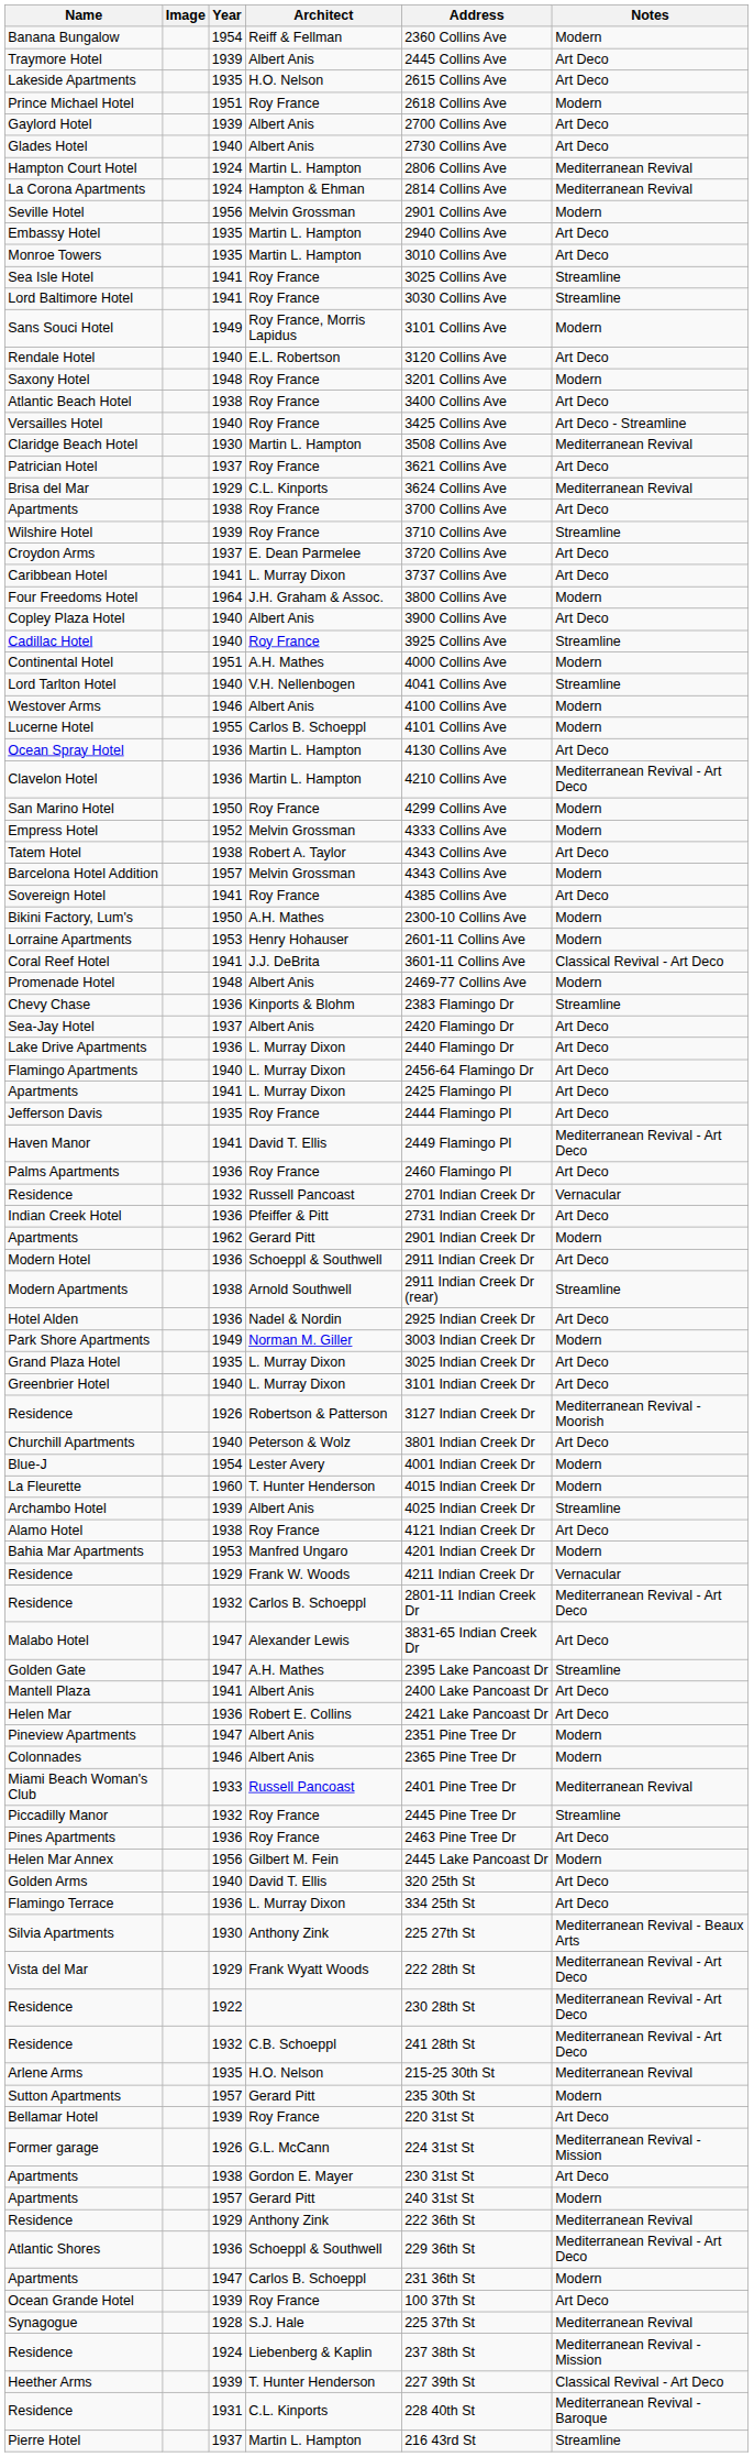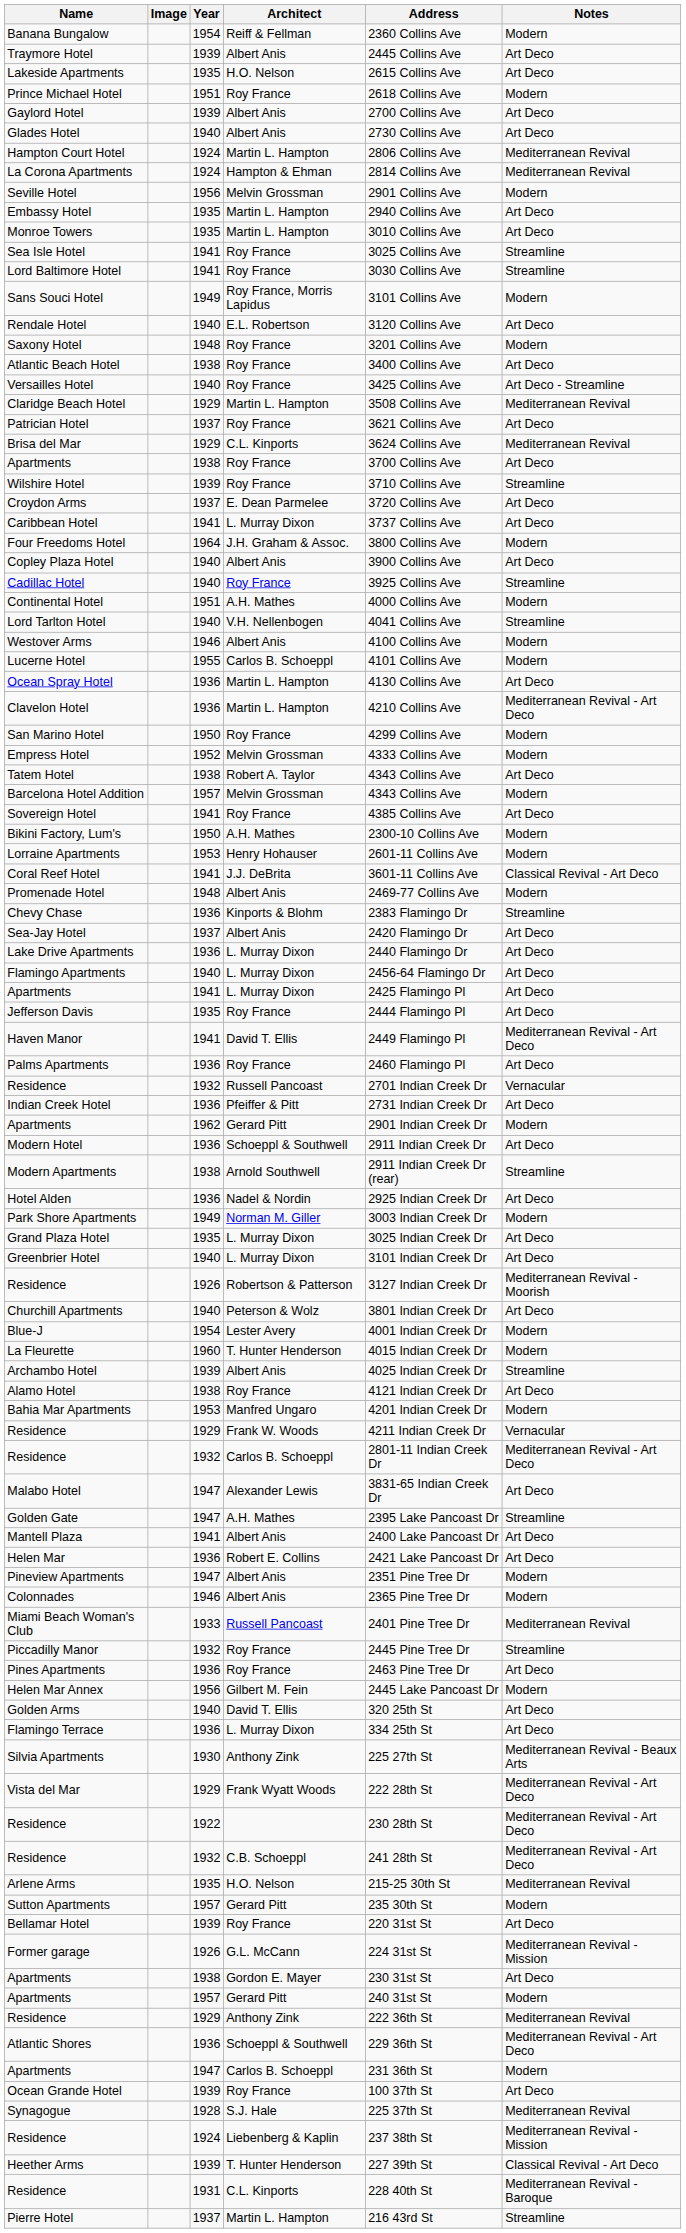 <table class="wikitable sortable">
 <tr>
 <th>Name</th>
 <th class="unsortable">Image</th>
 <th>Year</th>
 <th>Architect</th>
 <th>Address</th>
 <th>Notes</th>
 </tr>
 <tr>
 <td>Banana Bungalow</td>
 <td></td>
 <td>1954</td>
 <td>Reiff & Fellman</td>
 <td>2360	Collins	Ave</td>
 <td>Modern</td>
 </tr>
 <tr>
 <td>Traymore Hotel</td>
 <td></td>
 <td>1939</td>
 <td>Albert Anis</td>
 <td>2445	Collins	Ave</td>
 <td>Art Deco</td>
 </tr>
 <tr>
 <td>Lakeside Apartments</td>
 <td></td>
 <td>1935</td>
 <td>H.O. Nelson</td>
 <td>2615	Collins	Ave</td>
 <td>Art Deco</td>
 </tr>
 <tr>
 <td>Prince Michael Hotel</td>
 <td></td>
 <td>1951</td>
 <td>Roy France</td>
 <td>2618	Collins	Ave</td>
 <td>Modern</td>
 </tr>
 <tr>
 <td>Gaylord Hotel</td>
 <td></td>
 <td>1939</td>
 <td>Albert Anis</td>
 <td>2700	Collins	Ave</td>
 <td>Art Deco</td>
 </tr>
 <tr>
 <td>Glades Hotel</td>
 <td></td>
 <td>1940</td>
 <td>Albert Anis</td>
 <td>2730	Collins	Ave</td>
 <td>Art Deco</td>
 </tr>
 <tr>
 <td>Hampton Court Hotel</td>
 <td></td>
 <td>1924</td>
 <td>Martin L. Hampton</td>
 <td>2806	Collins	Ave</td>
 <td>Mediterranean Revival</td>
 </tr>
 <tr>
 <td>La Corona Apartments</td>
 <td></td>
 <td>1924</td>
 <td>Hampton & Ehman</td>
 <td>2814	Collins	Ave</td>
 <td>Mediterranean Revival</td>
 </tr>
 <tr>
 <td>Seville Hotel</td>
 <td></td>
 <td>1956</td>
 <td>Melvin Grossman</td>
 <td>2901	Collins	Ave</td>
 <td>Modern</td>
 </tr>
 <tr>
 <td>Embassy Hotel</td>
 <td></td>
 <td>1935</td>
 <td>Martin L. Hampton</td>
 <td>2940	Collins	Ave</td>
 <td>Art Deco</td>
 </tr>
 <tr>
 <td>Monroe Towers</td>
 <td></td>
 <td>1935</td>
 <td>Martin L. Hampton</td>
 <td>3010	Collins	Ave</td>
 <td>Art Deco</td>
 </tr>
 <tr>
 <td>Sea Isle Hotel</td>
 <td></td>
 <td>1941</td>
 <td>Roy France</td>
 <td>3025	Collins	Ave</td>
 <td>Streamline</td>
 </tr>
 <tr>
 <td>Lord Baltimore Hotel</td>
 <td></td>
 <td>1941</td>
 <td>Roy France</td>
 <td>3030	Collins	Ave</td>
 <td>Streamline</td>
 </tr>
 <tr>
 <td>Sans Souci Hotel</td>
 <td></td>
 <td>1949</td>
 <td>Roy France, Morris Lapidus</td>
 <td>3101	Collins	Ave</td>
 <td>Modern</td>
 </tr>
 <tr>
 <td>Rendale Hotel</td>
 <td></td>
 <td>1940</td>
 <td>E.L. Robertson</td>
 <td>3120	Collins	Ave</td>
 <td>Art Deco</td>
 </tr>
 <tr>
 <td>Saxony Hotel</td>
 <td></td>
 <td>1948</td>
 <td>Roy France</td>
 <td>3201	Collins	Ave</td>
 <td>Modern</td>
 </tr>
 <tr>
 <td>Atlantic Beach Hotel</td>
 <td></td>
 <td>1938</td>
 <td>Roy France</td>
 <td>3400	Collins	Ave</td>
 <td>Art Deco</td>
 </tr>
 <tr>
 <td>Versailles Hotel</td>
 <td></td>
 <td>1940</td>
 <td>Roy France</td>
 <td>3425	Collins	Ave</td>
 <td>Art Deco - Streamline</td>
 </tr>
 <tr>
 <td>Claridge Beach Hotel</td>
 <td></td>
-<td>1930</td>
+<td>1929</td>
 <td>Martin L. Hampton</td>
 <td>3508	Collins	Ave</td>
 <td>Mediterranean Revival</td>
 </tr>
 <tr>
 <td>Patrician Hotel</td>
 <td></td>
 <td>1937</td>
 <td>Roy France</td>
 <td>3621	Collins	Ave</td>
 <td>Art Deco</td>
 </tr>
 <tr>
 <td>Brisa del Mar</td>
 <td></td>
 <td>1929</td>
 <td>C.L. Kinports</td>
 <td>3624	Collins	Ave</td>
 <td>Mediterranean Revival</td>
 </tr>
 <tr>
 <td>Apartments</td>
 <td></td>
 <td>1938</td>
 <td>Roy France</td>
 <td>3700	Collins	Ave</td>
 <td>Art Deco</td>
 </tr>
 <tr>
 <td>Wilshire Hotel</td>
 <td></td>
 <td>1939</td>
 <td>Roy France</td>
 <td>3710	Collins	Ave</td>
 <td>Streamline</td>
 </tr>
 <tr>
 <td>Croydon Arms</td>
 <td></td>
 <td>1937</td>
 <td>E. Dean Parmelee</td>
 <td>3720	Collins	Ave</td>
 <td>Art Deco</td>
 </tr>
 <tr>
 <td>Caribbean Hotel</td>
 <td></td>
 <td>1941</td>
 <td>L. Murray Dixon</td>
 <td>3737	Collins	Ave</td>
 <td>Art Deco</td>
 </tr>
 <tr>
 <td>Four Freedoms Hotel</td>
 <td></td>
 <td>1964</td>
 <td>J.H. Graham & Assoc.</td>
 <td>3800	Collins	Ave</td>
 <td>Modern</td>
 </tr>
 <tr>
 <td>Copley Plaza Hotel</td>
 <td></td>
 <td>1940</td>
 <td>Albert Anis</td>
 <td>3900	Collins	Ave</td>
 <td>Art Deco</td>
 </tr>
 <tr>
 <td><a href='#'>Cadillac Hotel</a></td>
 <td></td>
 <td>1940</td>
 <td><a href='#'>Roy France</a></td>
 <td>3925	Collins	Ave</td>
 <td>Streamline</td>
 </tr>
 <tr>
 <td>Continental Hotel</td>
 <td></td>
 <td>1951</td>
 <td>A.H. Mathes</td>
 <td>4000	Collins	Ave</td>
 <td>Modern</td>
 </tr>
 <tr>
 <td>Lord Tarlton Hotel</td>
 <td></td>
 <td>1940</td>
 <td>V.H. Nellenbogen</td>
 <td>4041	Collins	Ave</td>
 <td>Streamline</td>
 </tr>
 <tr>
 <td>Westover Arms</td>
 <td></td>
 <td>1946</td>
 <td>Albert Anis</td>
 <td>4100	Collins	Ave</td>
 <td>Modern</td>
 </tr>
 <tr>
 <td>Lucerne Hotel</td>
 <td></td>
 <td>1955</td>
 <td>Carlos B. Schoeppl</td>
 <td>4101	Collins	Ave</td>
 <td>Modern</td>
 </tr>
 <tr>
 <td><a href='#'>Ocean Spray Hotel</a></td>
 <td></td>
 <td>1936</td>
 <td>Martin L. Hampton</td>
 <td>4130	Collins	Ave</td>
 <td>Art Deco</td>
 </tr>
 <tr>
 <td>Clavelon Hotel</td>
 <td></td>
 <td>1936</td>
 <td>Martin L. Hampton</td>
 <td>4210	Collins	Ave</td>
 <td>Mediterranean Revival - Art Deco</td>
 </tr>
 <tr>
 <td>San Marino Hotel</td>
 <td></td>
 <td>1950</td>
 <td>Roy France</td>
 <td>4299	Collins	Ave</td>
 <td>Modern</td>
 </tr>
 <tr>
 <td>Empress Hotel</td>
 <td></td>
 <td>1952</td>
 <td>Melvin Grossman</td>
 <td>4333	Collins	Ave</td>
 <td>Modern</td>
 </tr>
 <tr>
 <td>Tatem Hotel</td>
 <td></td>
 <td>1938</td>
 <td>Robert A. Taylor</td>
 <td>4343	Collins	Ave</td>
 <td>Art Deco</td>
 </tr>
 <tr>
 <td>Barcelona Hotel Addition</td>
 <td></td>
 <td>1957</td>
 <td>Melvin Grossman</td>
 <td>4343	Collins	Ave</td>
 <td>Modern</td>
 </tr>
 <tr>
 <td>Sovereign Hotel</td>
 <td></td>
 <td>1941</td>
 <td>Roy France</td>
 <td>4385	Collins	Ave</td>
 <td>Art Deco</td>
 </tr>
 <tr>
 <td>Bikini Factory, Lum's</td>
 <td></td>
 <td>1950</td>
 <td>A.H. Mathes</td>
 <td>2300-10	Collins	Ave</td>
 <td>Modern</td>
 </tr>
 <tr>
 <td>Lorraine Apartments</td>
 <td></td>
 <td>1953</td>
 <td>Henry Hohauser</td>
 <td>2601-11	Collins	Ave</td>
 <td>Modern</td>
 </tr>
 <tr>
 <td>Coral Reef Hotel</td>
 <td></td>
 <td>1941</td>
 <td>J.J. DeBrita</td>
 <td>3601-11	Collins	Ave</td>
 <td>Classical Revival - Art Deco</td>
 </tr>
 <tr>
 <td>Promenade Hotel</td>
 <td></td>
 <td>1948</td>
 <td>Albert Anis</td>
 <td>2469-77	Collins	Ave</td>
 <td>Modern</td>
 </tr>
 <tr>
 <td>Chevy Chase</td>
 <td></td>
 <td>1936</td>
 <td>Kinports & Blohm</td>
 <td>2383	Flamingo	Dr</td>
 <td>Streamline</td>
 </tr>
 <tr>
 <td>Sea-Jay Hotel</td>
 <td></td>
 <td>1937</td>
 <td>Albert Anis</td>
 <td>2420	Flamingo	Dr</td>
 <td>Art Deco</td>
 </tr>
 <tr>
 <td>Lake Drive Apartments</td>
 <td></td>
 <td>1936</td>
 <td>L. Murray Dixon</td>
 <td>2440	Flamingo	Dr</td>
 <td>Art Deco</td>
 </tr>
 <tr>
 <td>Flamingo Apartments</td>
 <td></td>
 <td>1940</td>
 <td>L. Murray Dixon</td>
 <td>2456-64	Flamingo	Dr</td>
 <td>Art Deco</td>
 </tr>
 <tr>
 <td>Apartments</td>
 <td></td>
 <td>1941</td>
 <td>L. Murray Dixon</td>
 <td>2425	Flamingo	Pl</td>
 <td>Art Deco</td>
 </tr>
 <tr>
 <td>Jefferson Davis</td>
 <td></td>
 <td>1935</td>
 <td>Roy France</td>
 <td>2444	Flamingo	Pl</td>
 <td>Art Deco</td>
 </tr>
 <tr>
 <td>Haven Manor</td>
 <td></td>
 <td>1941</td>
 <td>David T. Ellis</td>
 <td>2449	Flamingo	Pl</td>
 <td>Mediterranean Revival - Art Deco</td>
 </tr>
 <tr>
 <td>Palms Apartments</td>
 <td></td>
 <td>1936</td>
 <td>Roy France</td>
 <td>2460	Flamingo	Pl</td>
 <td>Art Deco</td>
 </tr>
 <tr>
 <td>Residence</td>
 <td></td>
 <td>1932</td>
 <td>Russell Pancoast</td>
 <td>2701	Indian	Creek	Dr</td>
 <td>Vernacular</td>
 </tr>
 <tr>
 <td>Indian Creek Hotel</td>
 <td></td>
 <td>1936</td>
 <td>Pfeiffer & Pitt</td>
 <td>2731	Indian	Creek	Dr</td>
 <td>Art Deco</td>
 </tr>
 <tr>
 <td>Apartments</td>
 <td></td>
 <td>1962</td>
 <td>Gerard Pitt</td>
 <td>2901	Indian	Creek	Dr</td>
 <td>Modern</td>
 </tr>
 <tr>
 <td>Modern Hotel</td>
 <td></td>
 <td>1936</td>
 <td>Schoeppl & Southwell</td>
 <td>2911	Indian	Creek	Dr</td>
 <td>Art Deco</td>
 </tr>
 <tr>
 <td>Modern Apartments</td>
 <td></td>
 <td>1938</td>
 <td>Arnold Southwell</td>
 <td>2911	Indian	Creek	Dr	(rear)</td>
 <td>Streamline</td>
 </tr>
 <tr>
 <td>Hotel Alden</td>
 <td></td>
 <td>1936</td>
 <td>Nadel & Nordin</td>
 <td>2925	Indian	Creek	Dr</td>
 <td>Art Deco</td>
 </tr>
 <tr>
 <td>Park Shore Apartments</td>
 <td></td>
 <td>1949</td>
 <td><a href='#'>Norman M. Giller</a></td>
 <td>3003	Indian	Creek	Dr</td>
 <td>Modern</td>
 </tr>
 <tr>
 <td>Grand Plaza Hotel</td>
 <td></td>
 <td>1935</td>
 <td>L. Murray Dixon</td>
 <td>3025	Indian	Creek	Dr</td>
 <td>Art Deco</td>
 </tr>
 <tr>
 <td>Greenbrier Hotel</td>
 <td></td>
 <td>1940</td>
 <td>L. Murray Dixon</td>
 <td>3101	Indian	Creek	Dr</td>
 <td>Art Deco</td>
 </tr>
 <tr>
 <td>Residence</td>
 <td></td>
 <td>1926</td>
 <td>Robertson & Patterson</td>
 <td>3127	Indian	Creek	Dr</td>
 <td>Mediterranean Revival - Moorish</td>
 </tr>
 <tr>
 <td>Churchill Apartments</td>
 <td></td>
 <td>1940</td>
 <td>Peterson & Wolz</td>
 <td>3801	Indian	Creek	Dr</td>
 <td>Art Deco</td>
 </tr>
 <tr>
 <td>Blue-J</td>
 <td></td>
 <td>1954</td>
 <td>Lester Avery</td>
 <td>4001	Indian	Creek	Dr</td>
 <td>Modern</td>
 </tr>
 <tr>
 <td>La Fleurette</td>
 <td></td>
 <td>1960</td>
 <td>T. Hunter Henderson</td>
 <td>4015	Indian	Creek	Dr</td>
 <td>Modern</td>
 </tr>
 <tr>
 <td>Archambo Hotel</td>
 <td></td>
 <td>1939</td>
 <td>Albert Anis</td>
 <td>4025	Indian	Creek	Dr</td>
 <td>Streamline</td>
 </tr>
 <tr>
 <td>Alamo Hotel</td>
 <td></td>
 <td>1938</td>
 <td>Roy France</td>
 <td>4121	Indian	Creek	Dr</td>
 <td>Art Deco</td>
 </tr>
 <tr>
 <td>Bahia Mar Apartments</td>
 <td></td>
 <td>1953</td>
 <td>Manfred Ungaro</td>
 <td>4201	Indian	Creek	Dr</td>
 <td>Modern</td>
 </tr>
 <tr>
 <td>Residence</td>
 <td></td>
 <td>1929</td>
 <td>Frank W. Woods</td>
 <td>4211	Indian	Creek	Dr</td>
 <td>Vernacular</td>
 </tr>
 <tr>
 <td>Residence</td>
 <td></td>
 <td>1932</td>
 <td>Carlos B. Schoeppl</td>
 <td>2801-11	Indian	Creek	Dr</td>
 <td>Mediterranean Revival - Art Deco</td>
 </tr>
 <tr>
 <td>Malabo Hotel</td>
 <td></td>
 <td>1947</td>
 <td>Alexander Lewis</td>
 <td>3831-65	Indian	Creek	Dr</td>
 <td>Art Deco</td>
 </tr>
 <tr>
 <td>Golden Gate</td>
 <td></td>
 <td>1947</td>
 <td>A.H. Mathes</td>
 <td>2395	Lake	Pancoast	Dr</td>
 <td>Streamline</td>
 </tr>
 <tr>
 <td>Mantell Plaza</td>
 <td></td>
 <td>1941</td>
 <td>Albert Anis</td>
 <td>2400	Lake	Pancoast	Dr</td>
 <td>Art Deco</td>
 </tr>
 <tr>
 <td>Helen Mar</td>
 <td></td>
 <td>1936</td>
 <td>Robert E. Collins</td>
 <td>2421	Lake	Pancoast	Dr</td>
 <td>Art Deco</td>
 </tr>
 <tr>
 <td>Pineview Apartments</td>
 <td></td>
 <td>1947</td>
 <td>Albert Anis</td>
 <td>2351	Pine	Tree	Dr</td>
 <td>Modern</td>
 </tr>
 <tr>
 <td>Colonnades</td>
 <td></td>
 <td>1946</td>
 <td>Albert Anis</td>
 <td>2365	Pine	Tree	Dr</td>
 <td>Modern</td>
 </tr>
 <tr>
 <td>Miami Beach Woman's Club</td>
 <td></td>
 <td>1933</td>
 <td><a href='#'>Russell Pancoast</a></td>
 <td>2401	Pine	Tree	Dr</td>
 <td>Mediterranean Revival</td>
 </tr>
 <tr>
 <td>Piccadilly Manor</td>
 <td></td>
 <td>1932</td>
 <td>Roy France</td>
 <td>2445	Pine	Tree	Dr</td>
 <td>Streamline</td>
 </tr>
 <tr>
 <td>Pines Apartments</td>
 <td></td>
 <td>1936</td>
 <td>Roy France</td>
 <td>2463	Pine	Tree	Dr</td>
 <td>Art Deco</td>
 </tr>
 <tr>
 <td>Helen Mar Annex</td>
 <td></td>
 <td>1956</td>
 <td>Gilbert M. Fein</td>
 <td>2445	Lake	Pancoast	Dr</td>
 <td>Modern</td>
 </tr>
 <tr>
 <td>Golden Arms</td>
 <td></td>
 <td>1940</td>
 <td>David T. Ellis</td>
 <td>320	25th	St</td>
 <td>Art Deco</td>
 </tr>
 <tr>
 <td>Flamingo Terrace</td>
 <td></td>
 <td>1936</td>
 <td>L. Murray Dixon</td>
 <td>334	25th	St</td>
 <td>Art Deco</td>
 </tr>
 <tr>
 <td>Silvia Apartments</td>
 <td></td>
 <td>1930</td>
 <td>Anthony Zink</td>
 <td>225	27th	St</td>
 <td>Mediterranean Revival - Beaux Arts</td>
 </tr>
 <tr>
 <td>Vista del Mar</td>
 <td></td>
 <td>1929</td>
 <td>Frank Wyatt Woods</td>
 <td>222	28th	St</td>
 <td>Mediterranean Revival - Art Deco</td>
 </tr>
 <tr>
 <td>Residence</td>
 <td></td>
 <td>1922</td>
 <td></td>
 <td>230	28th	St</td>
 <td>Mediterranean Revival - Art Deco</td>
 </tr>
 <tr>
 <td>Residence</td>
 <td></td>
 <td>1932</td>
 <td>C.B. Schoeppl</td>
 <td>241	28th	St</td>
 <td>Mediterranean Revival - Art Deco</td>
 </tr>
 <tr>
 <td>Arlene Arms</td>
 <td></td>
 <td>1935</td>
 <td>H.O. Nelson</td>
 <td>215-25	30th	St</td>
 <td>Mediterranean Revival</td>
 </tr>
 <tr>
 <td>Sutton Apartments</td>
 <td></td>
 <td>1957</td>
 <td>Gerard Pitt</td>
 <td>235	30th	St</td>
 <td>Modern</td>
 </tr>
 <tr>
 <td>Bellamar Hotel</td>
 <td></td>
 <td>1939</td>
 <td>Roy France</td>
 <td>220	31st	St</td>
 <td>Art Deco</td>
 </tr>
 <tr>
 <td>Former garage</td>
 <td></td>
 <td>1926</td>
 <td>G.L. McCann</td>
 <td>224	31st	St</td>
 <td>Mediterranean Revival - Mission</td>
 </tr>
 <tr>
 <td>Apartments</td>
 <td></td>
 <td>1938</td>
 <td>Gordon E. Mayer</td>
 <td>230	31st	St</td>
 <td>Art Deco</td>
 </tr>
 <tr>
 <td>Apartments</td>
 <td></td>
 <td>1957</td>
 <td>Gerard Pitt</td>
 <td>240	31st	St</td>
 <td>Modern</td>
 </tr>
 <tr>
 <td>Residence</td>
 <td></td>
 <td>1929</td>
 <td>Anthony Zink</td>
 <td>222	36th	St</td>
 <td>Mediterranean Revival</td>
 </tr>
 <tr>
 <td>Atlantic Shores</td>
 <td></td>
 <td>1936</td>
 <td>Schoeppl & Southwell</td>
 <td>229	36th	St</td>
 <td>Mediterranean Revival - Art Deco</td>
 </tr>
 <tr>
 <td>Apartments</td>
 <td></td>
 <td>1947</td>
 <td>Carlos B. Schoeppl</td>
 <td>231	36th	St</td>
 <td>Modern</td>
 </tr>
 <tr>
 <td>Ocean Grande Hotel</td>
 <td></td>
 <td>1939</td>
 <td>Roy France</td>
 <td>100	37th	St</td>
 <td>Art Deco</td>
 </tr>
 <tr>
 <td>Synagogue</td>
 <td></td>
 <td>1928</td>
 <td>S.J. Hale</td>
 <td>225	37th	St</td>
 <td>Mediterranean Revival</td>
 </tr>
 <tr>
 <td>Residence</td>
 <td></td>
 <td>1924</td>
 <td>Liebenberg & Kaplin</td>
 <td>237	38th	St</td>
 <td>Mediterranean Revival - Mission</td>
 </tr>
 <tr>
 <td>Heether Arms</td>
 <td></td>
 <td>1939</td>
 <td>T. Hunter Henderson</td>
 <td>227	39th	St</td>
 <td>Classical Revival - Art Deco</td>
 </tr>
 <tr>
 <td>Residence</td>
 <td></td>
 <td>1931</td>
 <td>C.L. Kinports</td>
 <td>228	40th	St</td>
 <td>Mediterranean Revival - Baroque</td>
 </tr>
 <tr>
 <td>Pierre Hotel</td>
 <td></td>
 <td>1937</td>
 <td>Martin L. Hampton</td>
 <td>216	43rd	St</td>
 <td>Streamline</td>
 </tr>
 </table>
